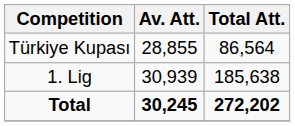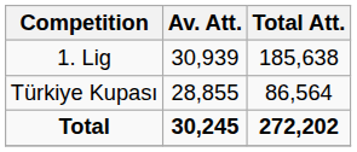 <table class="wikitable" style="text-align: center">
 <tr>
 <th>Competition</th>
 <th>Av. Att.</th>
 <th>Total Att.</th>
 </tr>
 <tr>
+<td>1. Lig</td>
+<td>30,939</td>
+<td>185,638</td>
+</tr>
+<tr>
 <td>Türkiye Kupası</td>
 <td>28,855</td>
 <td>86,564</td>
-</tr>
-<tr>
-<td>1. Lig</td>
-<td>30,939</td>
-<td>185,638</td>
 </tr>
 <tr>
 <td><strong>Total</strong></td>
 <td><strong>30,245</strong></td>
 <td><strong>272,202</strong></td>
 </tr>
 <tr>
 </tr>
 </table>
